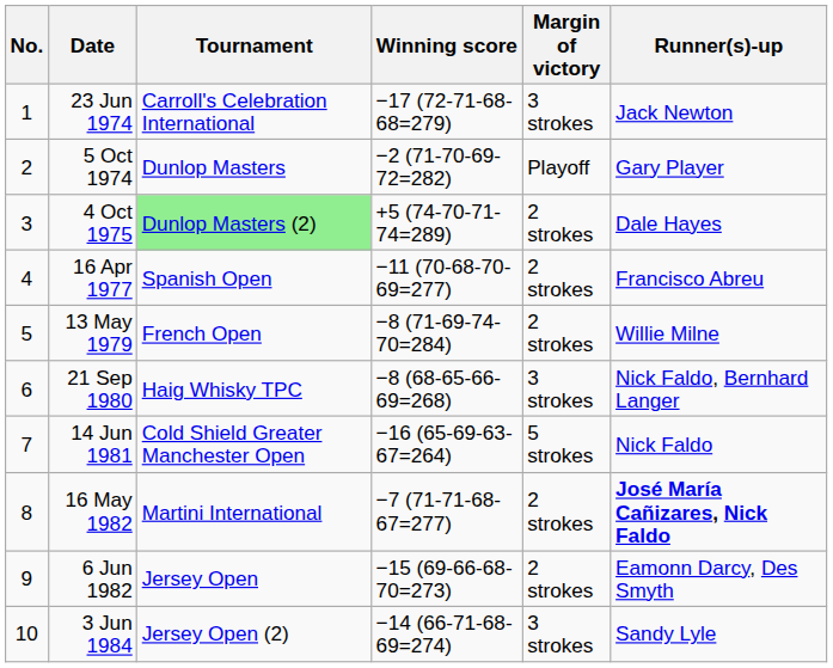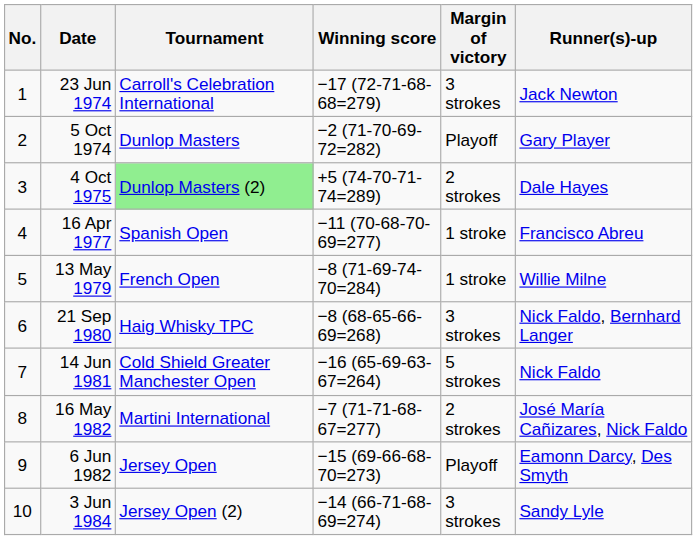 <table class="wikitable" style="font-size:95%;">
 <tr>
 <th>No.</th>
 <th>Date</th>
 <th>Tournament</th>
 <th>Winning score</th>
 <th>Margin of<br>victory</th>
 <th>Runner(s)-up</th>
 </tr>
 <tr>
 <td align=center>1</td>
 <td align=right>23 Jun <a href='#'>1974</a></td>
 <td><a href='#'>Carroll's Celebration International</a></td>
 <td>−17 (72-71-68-68=279)</td>
 <td>3 strokes</td>
 <td> <a href='#'>Jack Newton</a></td>
 </tr>
 <tr>
 <td align=center>2</td>
 <td align=right>5 Oct 1974</td>
 <td><a href='#'>Dunlop Masters</a></td>
 <td>−2 (71-70-69-72=282)</td>
 <td>Playoff</td>
 <td> <a href='#'>Gary Player</a></td>
 </tr>
 <tr>
 <td align=center>3</td>
 <td align=right>4 Oct <a href='#'>1975</a></td>
 <td style="background: lightgreen;"><a href='#'>Dunlop Masters</a> (2)</td>
 <td>+5 (74-70-71-74=289)</td>
 <td>2 strokes</td>
 <td> <a href='#'>Dale Hayes</a></td>
 </tr>
 <tr>
 <td align=center>4</td>
 <td align=right>16 Apr <a href='#'>1977</a></td>
 <td><a href='#'>Spanish Open</a></td>
 <td>−11 (70-68-70-69=277)</td>
-<td>2 strokes</td>
+<td>1 stroke</td>
 <td> <a href='#'>Francisco Abreu</a></td>
 </tr>
 <tr>
 <td align=center>5</td>
 <td align=right>13 May <a href='#'>1979</a></td>
 <td><a href='#'>French Open</a></td>
 <td>−8 (71-69-74-70=284)</td>
-<td>2 strokes</td>
+<td>1 stroke</td>
 <td> <a href='#'>Willie Milne</a></td>
 </tr>
 <tr>
 <td align=center>6</td>
 <td align=right>21 Sep <a href='#'>1980</a></td>
 <td><a href='#'>Haig Whisky TPC</a></td>
 <td>−8 (68-65-66-69=268)</td>
 <td>3 strokes</td>
 <td> <a href='#'>Nick Faldo</a>,  <a href='#'>Bernhard Langer</a></td>
 </tr>
 <tr>
 <td align=center>7</td>
 <td align=right>14 Jun <a href='#'>1981</a></td>
 <td><a href='#'>Cold Shield Greater Manchester Open</a></td>
 <td>−16 (65-69-63-67=264)</td>
 <td>5 strokes</td>
 <td> <a href='#'>Nick Faldo</a></td>
 </tr>
 <tr>
 <td align=center>8</td>
 <td align=right>16 May <a href='#'>1982</a></td>
 <td><a href='#'>Martini International</a></td>
 <td>−7 (71-71-68-67=277)</td>
 <td>2 strokes</td>
-<td><strong> <a href='#'>José María Cañizares</a>,  <a href='#'>Nick Faldo</a></strong></td>
+<td> <a href='#'>José María Cañizares</a>,  <a href='#'>Nick Faldo</a></td>
 </tr>
 <tr>
 <td align=center>9</td>
 <td align=right>6 Jun 1982</td>
 <td><a href='#'>Jersey Open</a></td>
 <td>−15 (69-66-68-70=273)</td>
-<td>2 strokes</td>
+<td>Playoff</td>
 <td> <a href='#'>Eamonn Darcy</a>,  <a href='#'>Des Smyth</a></td>
 </tr>
 <tr>
 <td align=center>10</td>
 <td align=right>3 Jun <a href='#'>1984</a></td>
 <td><a href='#'>Jersey Open</a> (2)</td>
 <td>−14 (66-71-68-69=274)</td>
 <td>3 strokes</td>
 <td> <a href='#'>Sandy Lyle</a></td>
 </tr>
 </table>
